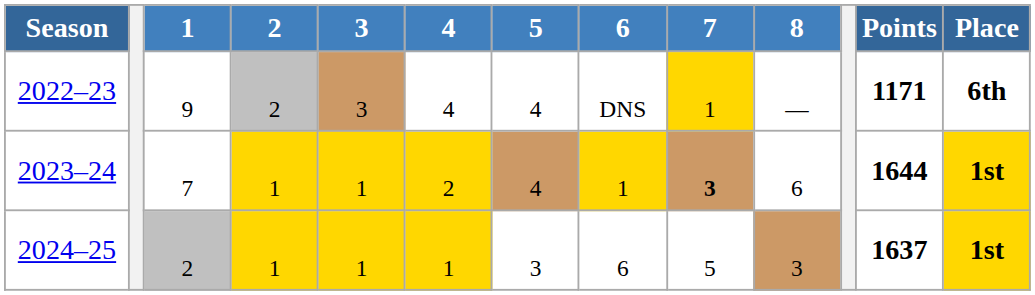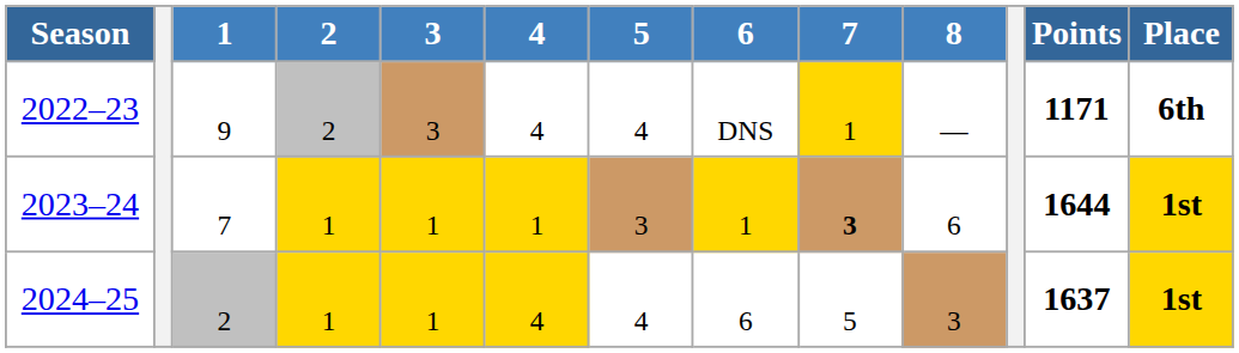 <table class="wikitable" style="font-size:95%; text-align:center; border:grey solid 1px; border-collapse:collapse; background:#ffffff">
 <tr>
 <th style="background-color:#369; color:white; width:60px">Season</th>
 <th rowspan=4 width="1px"></th>
 <th style="background-color:#4180be; color:white; width:40px">1</th>
 <th style="background-color:#4180be; color:white; width:40px">2</th>
 <th style="background-color:#4180be; color:white; width:40px">3</th>
 <th style="background-color:#4180be; color:white; width:40px">4</th>
 <th style="background-color:#4180be; color:white; width:40px">5</th>
 <th style="background-color:#4180be; color:white; width:40px">6</th>
 <th style="background-color:#4180be; color:white; width:40px">7</th>
 <th style="background-color:#4180be; color:white; width:40px">8</th>
 <th rowspan=4 width="1px"></th>
 <th style="background-color:#369; color:white; width:40px">Points</th>
 <th style="background-color:#369; color:white; width:40px">Place</th>
 </tr>
 <tr>
 <td><a href='#'>2022–23</a></td>
 <td><br><small>9</small></td>
 <td style="background:silver"><br><small>2</small></td>
 <td style="background:#C96"><br><small>3</small></td>
 <td><br><small>4</small></td>
 <td><br><small>4</small></td>
 <td><br><small>DNS</small></td>
 <td style="background:gold"><br><small>1</small></td>
 <td><br><small>—</small></td>
 <td><strong>1171</strong></td>
 <td><strong>6th</strong></td>
 </tr>
 <tr>
 <td><a href='#'>2023–24</a></td>
 <td><br><small>7</small></td>
 <td style="background:gold"><br><small>1</small></td>
 <td style="background:gold"><br><small>1</small></td>
-<td style="background:gold"><br><small>2</small></td>
-<td style="background:#C96"><br><small>4</small></td>
+<td style="background:gold"><br><small>1</small></td>
+<td style="background:#C96"><br><small>3</small></td>
 <td style="background:gold"><br><small>1</small></td>
 <td style="background:#C96"><strong><br><small>3</small></strong></td>
 <td><br><small>6</small></td>
 <td><strong>1644</strong></td>
 <td style="background:gold"><strong>1st</strong></td>
 </tr>
 <tr>
 <td><a href='#'>2024–25</a></td>
 <td style="background:silver"><br><small>2</small></td>
 <td style="background:gold"><br><small>1</small></td>
 <td style="background:gold"><br><small>1</small></td>
-<td style="background:gold"><br><small>1</small></td>
-<td><br><small>3</small></td>
+<td style="background:gold"><br><small>4</small></td>
+<td><br><small>4</small></td>
 <td><br><small>6</small></td>
 <td><br><small>5</small></td>
 <td style="background:#C96"><br><small>3</small></td>
 <td><strong>1637</strong></td>
 <td style="background:gold"><strong>1st</strong></td>
 </tr>
 </table>
